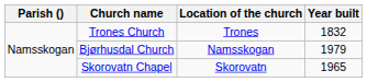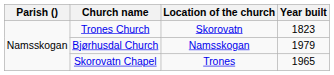 <table class="wikitable" style="text-align:center">
 <tr>
 <th>Parish ()</th>
 <th>Church name</th>
 <th>Location of the church</th>
 <th>Year built</th>
 </tr>
 <tr>
 <td rowspan="3">Namsskogan</td>
 <td><a href='#'>Trones Church</a></td>
-<td><a href='#'>Trones</a></td>
-<td>1832</td>
+<td><a href='#'>Skorovatn</a></td>
+<td>1823</td>
 </tr>
 <tr>
 <td><a href='#'>Bjørhusdal Church</a></td>
 <td><a href='#'>Namsskogan</a></td>
 <td>1979</td>
 </tr>
 <tr>
 <td><a href='#'>Skorovatn Chapel</a></td>
-<td><a href='#'>Skorovatn</a></td>
+<td><a href='#'>Trones</a></td>
 <td>1965</td>
 </tr>
 </table>
